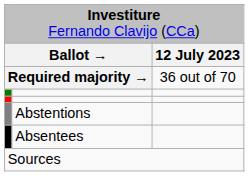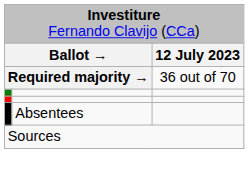 <table class="wikitable" style="text-align:center;">
 <tr>
 <td colspan="3" align="center" bgcolor="#C0C0C0"><strong>Investiture</strong><br><a href='#'>Fernando Clavijo</a> (<a href='#'>CCa</a>)</td>
 </tr>
 <tr>
 <th colspan="2" width="150px">Ballot →</th>
 <th>12 July 2023</th>
 </tr>
 <tr>
 <th colspan="2">Required majority →</th>
 <td>36 out of 70 </td>
 </tr>
 <tr>
 <th width="1px" style="background:green;"></th>
 <td align="left"></td>
 <td></td>
 </tr>
 <tr>
 <th style="background:red;"></th>
 <td align="left"></td>
 <td></td>
 </tr>
 <tr>
-<th style="background:gray;"></th>
-<td align="left">Abstentions</td>
-<td></td>
-</tr>
-<tr>
 <th style="background:black;"></th>
 <td align="left">Absentees</td>
 <td></td>
 </tr>
 <tr>
 <td align="left" colspan="3">Sources</td>
 </tr>
 </table>
